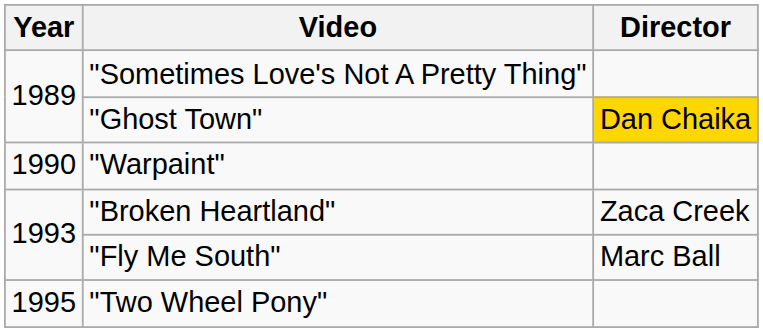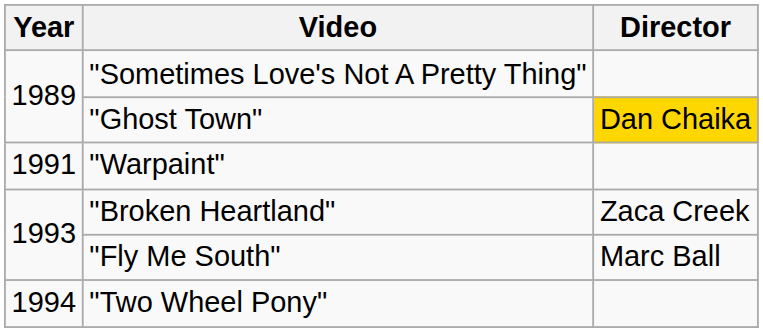 <table class="wikitable">
 <tr>
 <th>Year</th>
 <th>Video</th>
 <th>Director</th>
 </tr>
 <tr>
 <td rowspan="2">1989</td>
 <td>"Sometimes Love's Not A Pretty Thing"</td>
 <td></td>
 </tr>
 <tr>
 <td>"Ghost Town"</td>
 <td style="background: gold;">Dan Chaika</td>
 </tr>
 <tr>
-<td>1990</td>
+<td>1991</td>
 <td>"Warpaint"</td>
 <td></td>
 </tr>
 <tr>
 <td rowspan="2">1993</td>
 <td>"Broken Heartland"</td>
 <td>Zaca Creek</td>
 </tr>
 <tr>
 <td>"Fly Me South"</td>
 <td>Marc Ball</td>
 </tr>
 <tr>
-<td>1995</td>
+<td>1994</td>
 <td>"Two Wheel Pony"</td>
 <td></td>
 </tr>
 </table>
